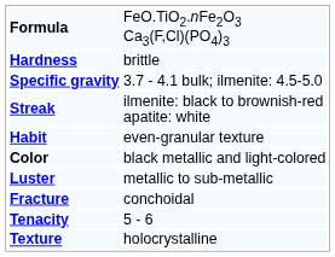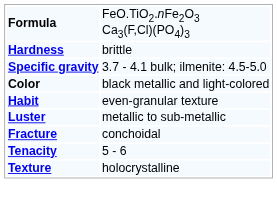 <table style="border-spacing: 2px; border: 1px solid darkgray; text-align:left; float:right; clear:right; font-size: 86%;">
 <tr style="background:#F5FAFF; border: none;">
 <th>Formula</th>
 <td>FeO.TiO<sub>2</sub>.<em>n</em>Fe<sub>2</sub>O<sub>3</sub><br>Ca<sub>3</sub>(F,Cl)(PO<sub>4</sub>)<sub>3</sub></td>
 </tr>
 <tr style="background:#F5FAFF; border: none;">
 <th><a href='#'>Hardness</a></th>
 <td>brittle</td>
 </tr>
 <tr style="background:#F5FAFF; border: none;">
 <th><a href='#'>Specific gravity</a></th>
 <td>3.7 - 4.1 bulk; ilmenite: 4.5-5.0</td>
 </tr>
 <tr style="background:#F5FAFF; border: none;">
-<th><a href='#'>Streak</a></th>
-<td>ilmenite: black to brownish-red<br>apatite: white</td>
+<th>Color</th>
+<td>black metallic and light-colored</td>
 </tr>
 <tr style="background:#F5FAFF; border: none;">
 <th><a href='#'>Habit</a></th>
 <td>even-granular texture</td>
-</tr>
-<tr style="background:#F5FAFF; border: none;">
-<th>Color</th>
-<td>black metallic and light-colored</td>
 </tr>
 <tr style="background:#F5FAFF; border: none;">
 <th><a href='#'>Luster</a></th>
 <td>metallic to sub-metallic</td>
 </tr>
 <tr style="background:#F5FAFF; border: none;">
 <th><a href='#'>Fracture</a></th>
 <td>conchoidal</td>
 </tr>
 <tr style="background:#F5FAFF; border: none;">
 <th><a href='#'>Tenacity</a></th>
 <td>5 - 6</td>
 </tr>
 <tr style="background:#F5FAFF; border: none;">
 <th><a href='#'>Texture</a></th>
 <td>holocrystalline</td>
 </tr>
 </table>
